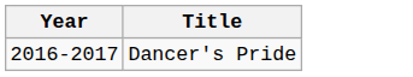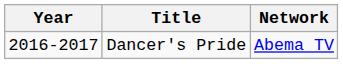 <table class="wikitable">
 <tr>
 <th>Year</th>
 <th>Title</th>
+<th>Network</th>
 </tr>
 <tr>
 <td>2016-2017</td>
 <td>Dancer's Pride</td>
+<td><a href='#'>Abema TV</a></td>
 </tr>
 </table>
